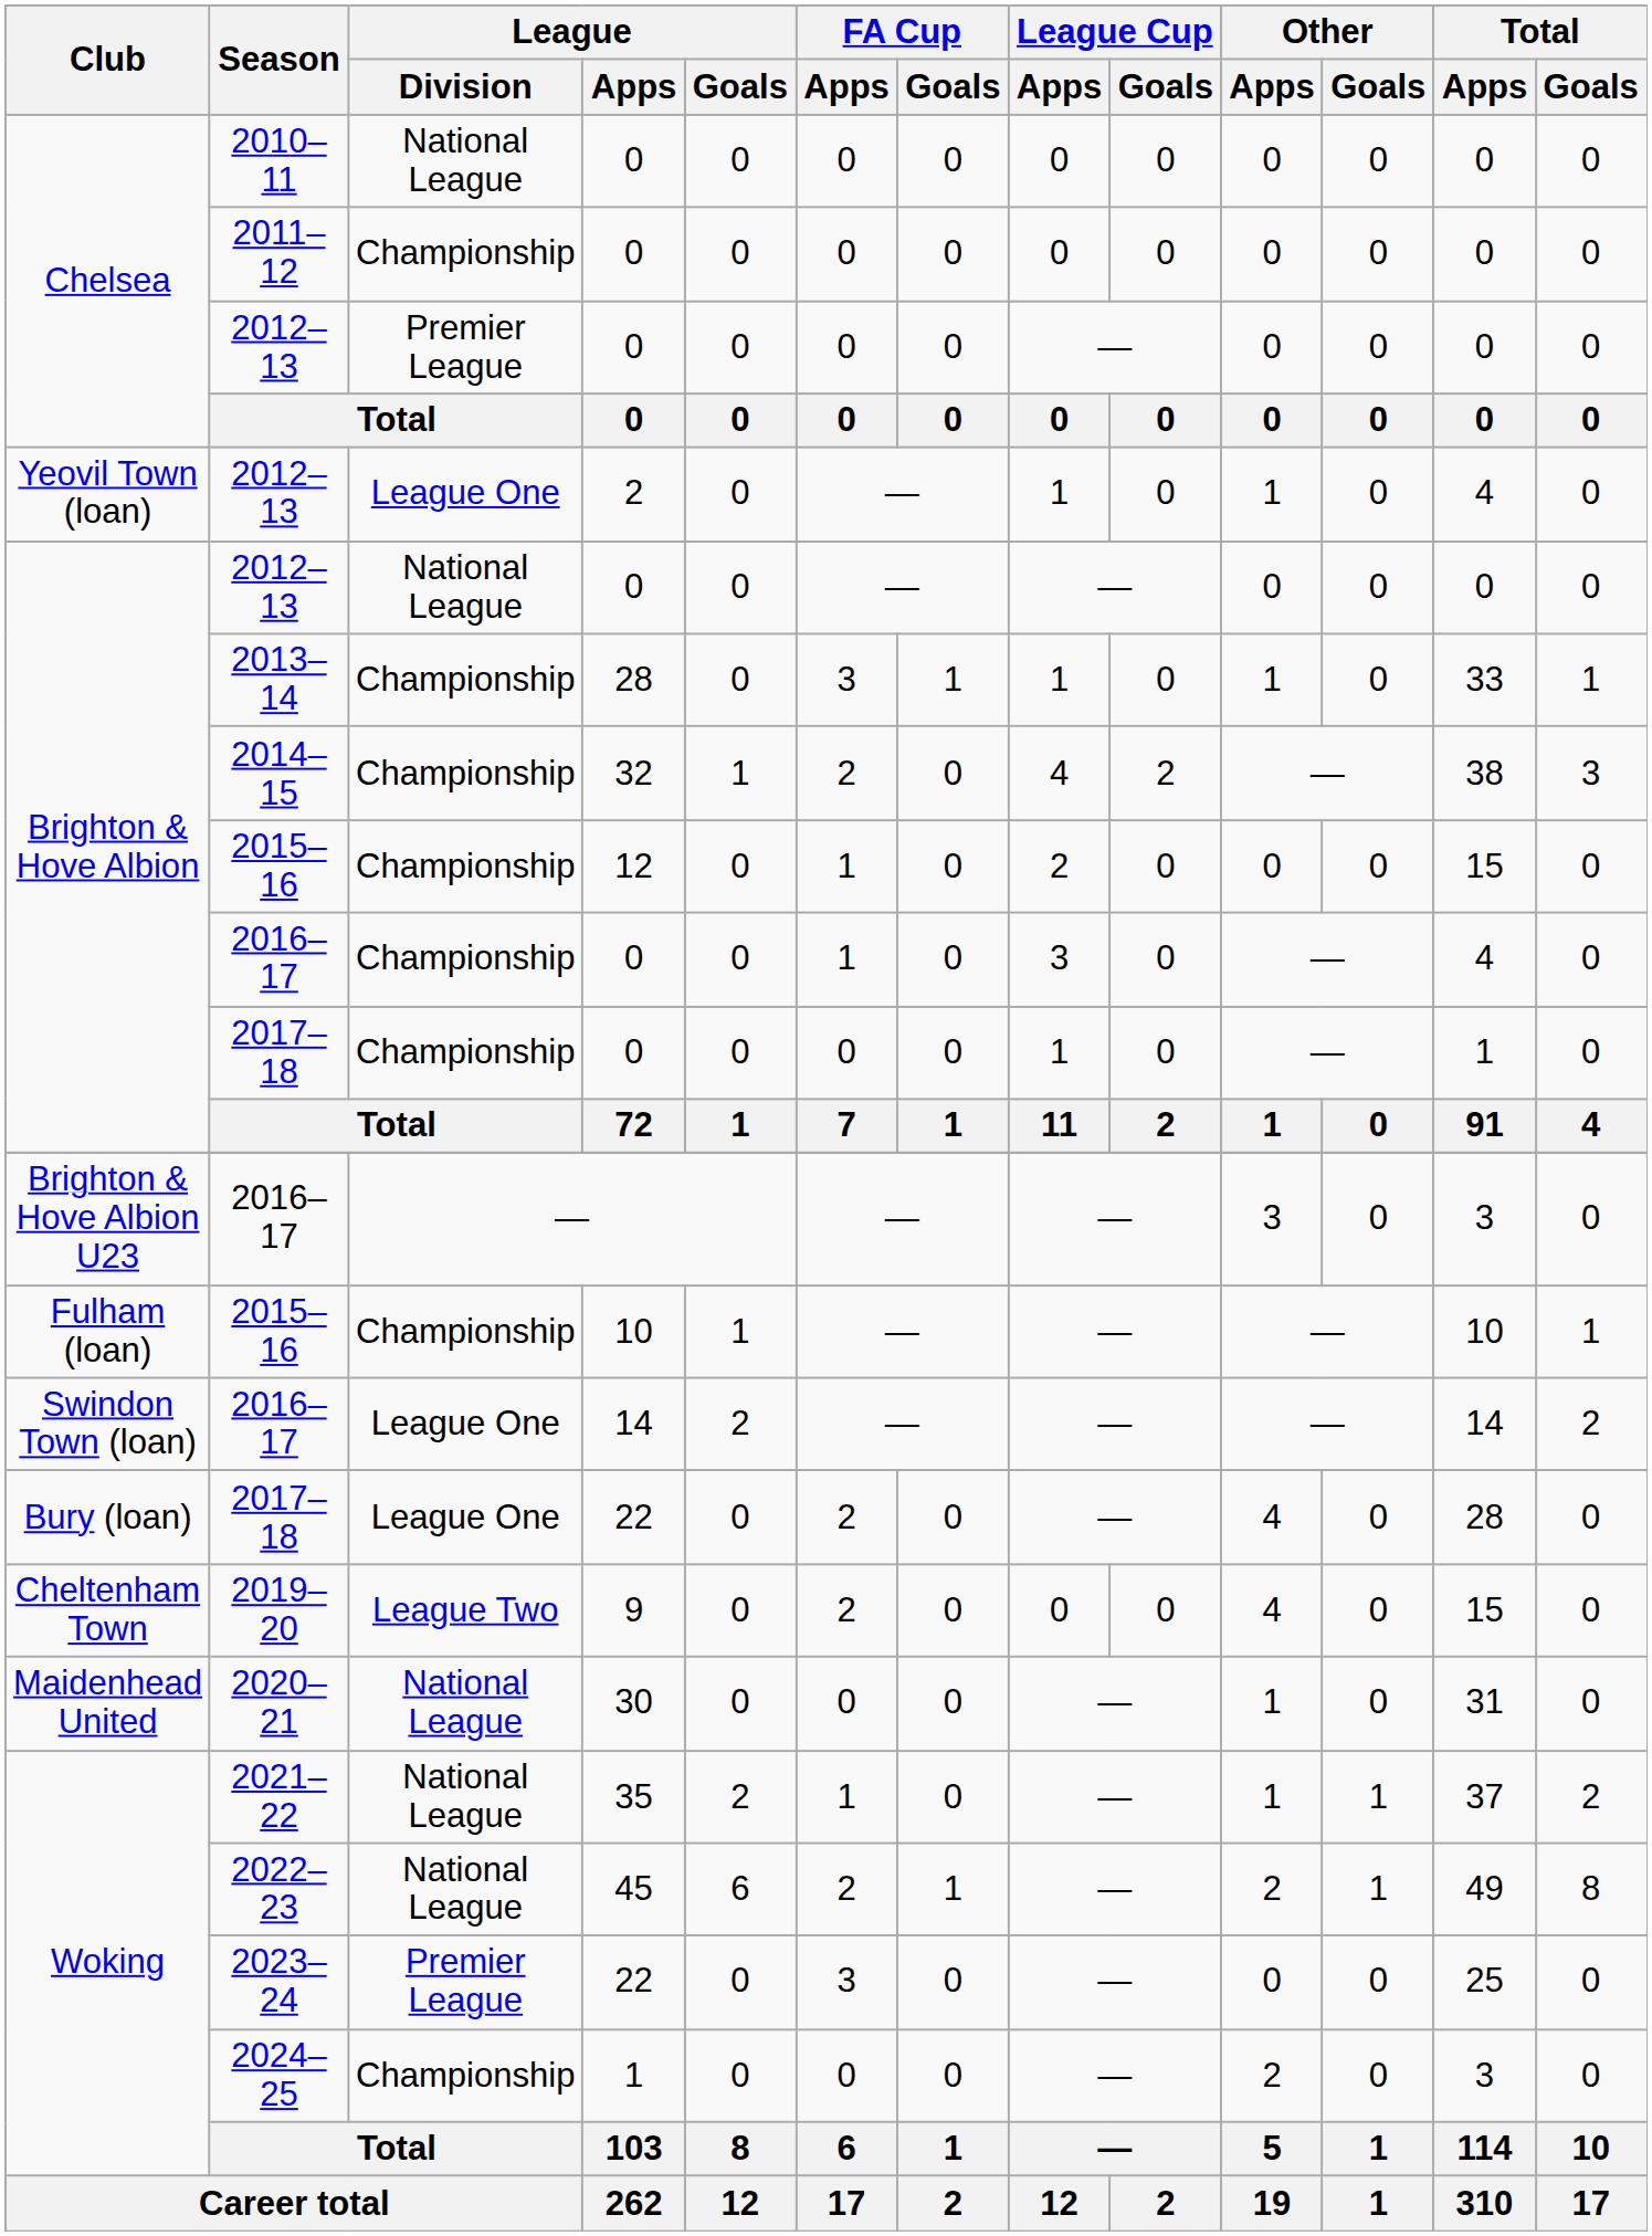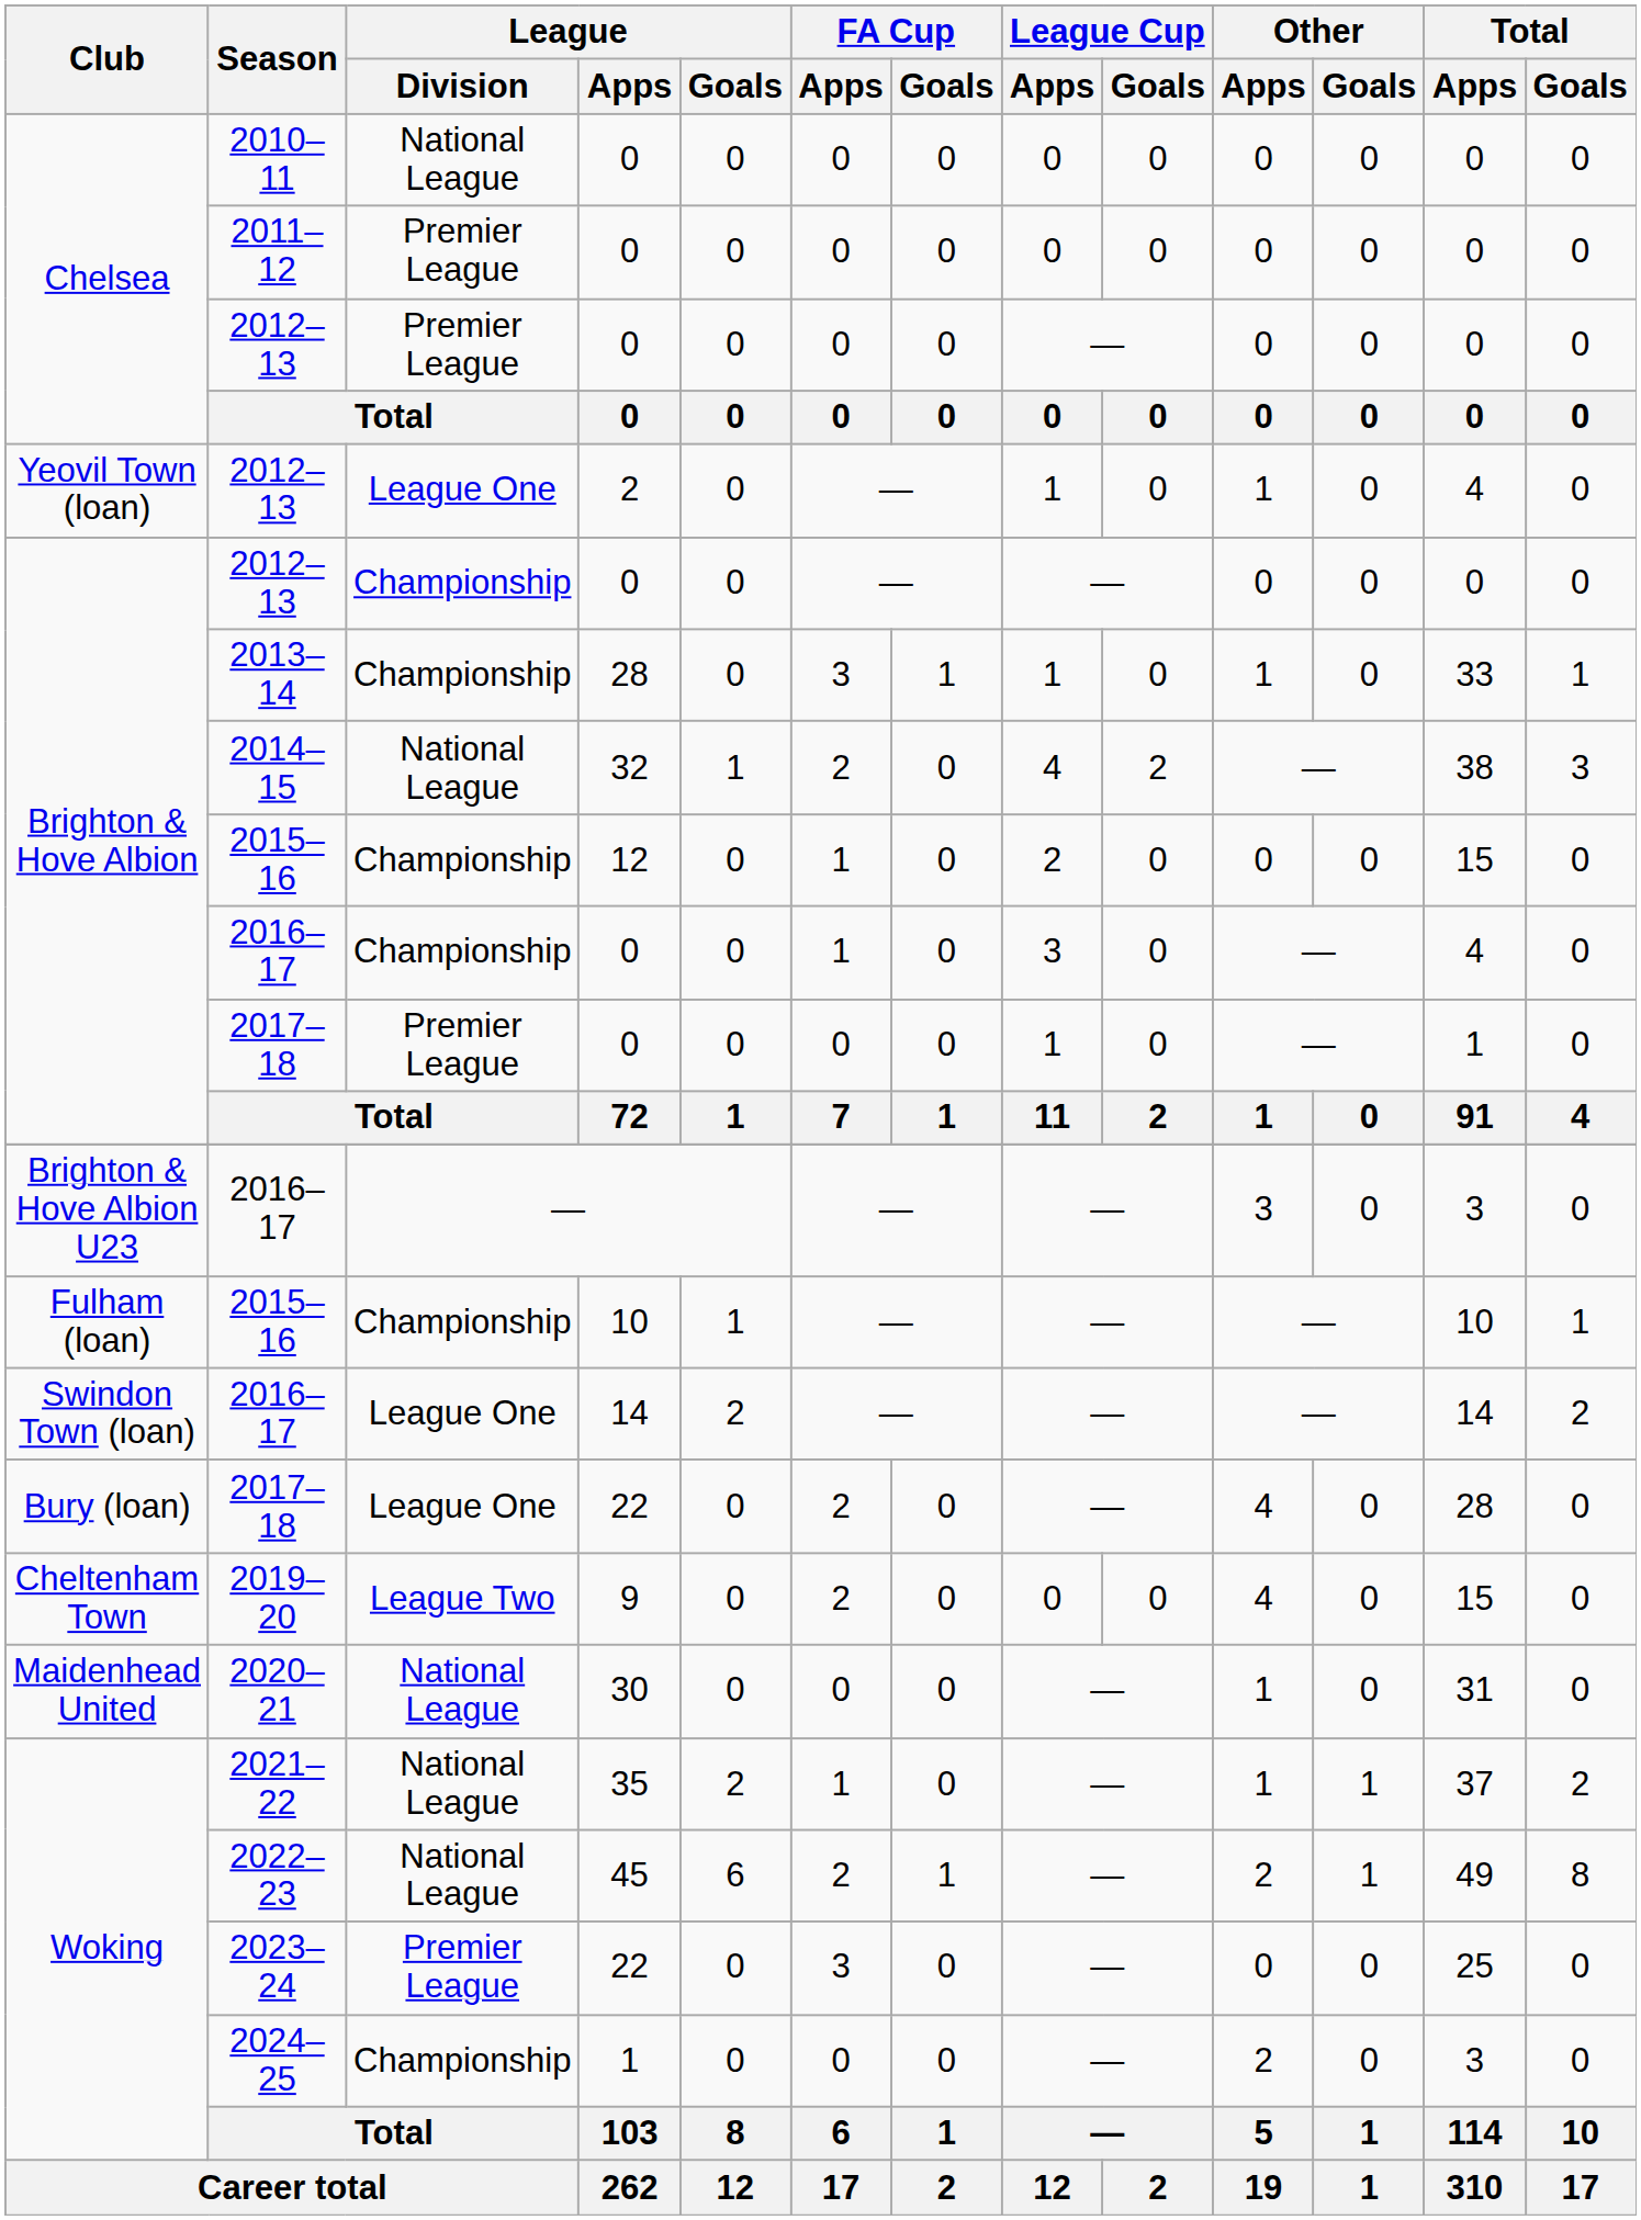 <table class=wikitable style="text-align:center">
 <tr>
 <th rowspan=2>Club</th>
 <th rowspan=2>Season</th>
 <th colspan=3>League</th>
 <th colspan=2><a href='#'>FA Cup</a></th>
 <th colspan=2><a href='#'>League Cup</a></th>
 <th colspan=2>Other</th>
 <th colspan=2>Total</th>
 </tr>
 <tr>
 <th>Division</th>
 <th>Apps</th>
 <th>Goals</th>
 <th>Apps</th>
 <th>Goals</th>
 <th>Apps</th>
 <th>Goals</th>
 <th>Apps</th>
 <th>Goals</th>
 <th>Apps</th>
 <th>Goals</th>
 </tr>
 <tr>
 <td rowspan=4><a href='#'>Chelsea</a></td>
 <td><a href='#'>2010–11</a></td>
 <td>National League</td>
 <td>0</td>
 <td>0</td>
 <td>0</td>
 <td>0</td>
 <td>0</td>
 <td>0</td>
 <td>0</td>
 <td>0</td>
 <td>0</td>
 <td>0</td>
 </tr>
 <tr>
 <td><a href='#'>2011–12</a></td>
-<td>Championship</td>
+<td>Premier League</td>
 <td>0</td>
 <td>0</td>
 <td>0</td>
 <td>0</td>
 <td>0</td>
 <td>0</td>
 <td>0</td>
 <td>0</td>
 <td>0</td>
 <td>0</td>
 </tr>
 <tr>
 <td><a href='#'>2012–13</a></td>
 <td>Premier League</td>
 <td>0</td>
 <td>0</td>
 <td>0</td>
 <td>0</td>
 <td colspan=2>—</td>
 <td>0</td>
 <td>0</td>
 <td>0</td>
 <td>0</td>
 </tr>
 <tr>
 <th colspan=2>Total</th>
 <th>0</th>
 <th>0</th>
 <th>0</th>
 <th>0</th>
 <th>0</th>
 <th>0</th>
 <th>0</th>
 <th>0</th>
 <th>0</th>
 <th>0</th>
 </tr>
 <tr>
 <td><a href='#'>Yeovil Town</a> (loan)</td>
 <td><a href='#'>2012–13</a></td>
 <td><a href='#'>League One</a></td>
 <td>2</td>
 <td>0</td>
 <td colspan=2>—</td>
 <td>1</td>
 <td>0</td>
 <td>1</td>
 <td>0</td>
 <td>4</td>
 <td>0</td>
 </tr>
 <tr>
 <td rowspan=7><a href='#'>Brighton & Hove Albion</a></td>
 <td><a href='#'>2012–13</a></td>
-<td>National League</td>
+<td><a href='#'>Championship</a></td>
 <td>0</td>
 <td>0</td>
 <td colspan=2>—</td>
 <td colspan=2>—</td>
 <td>0</td>
 <td>0</td>
 <td>0</td>
 <td>0</td>
 </tr>
 <tr>
 <td><a href='#'>2013–14</a></td>
 <td>Championship</td>
 <td>28</td>
 <td>0</td>
 <td>3</td>
 <td>1</td>
 <td>1</td>
 <td>0</td>
 <td>1</td>
 <td>0</td>
 <td>33</td>
 <td>1</td>
 </tr>
 <tr>
 <td><a href='#'>2014–15</a></td>
-<td>Championship</td>
+<td>National League</td>
 <td>32</td>
 <td>1</td>
 <td>2</td>
 <td>0</td>
 <td>4</td>
 <td>2</td>
 <td colspan=2>—</td>
 <td>38</td>
 <td>3</td>
 </tr>
 <tr>
 <td><a href='#'>2015–16</a></td>
 <td>Championship</td>
 <td>12</td>
 <td>0</td>
 <td>1</td>
 <td>0</td>
 <td>2</td>
 <td>0</td>
 <td>0</td>
 <td>0</td>
 <td>15</td>
 <td>0</td>
 </tr>
 <tr>
 <td><a href='#'>2016–17</a></td>
 <td>Championship</td>
 <td>0</td>
 <td>0</td>
 <td>1</td>
 <td>0</td>
 <td>3</td>
 <td>0</td>
 <td colspan=2>—</td>
 <td>4</td>
 <td>0</td>
 </tr>
 <tr>
 <td><a href='#'>2017–18</a></td>
-<td>Championship</td>
+<td>Premier League</td>
 <td>0</td>
 <td>0</td>
 <td>0</td>
 <td>0</td>
 <td>1</td>
 <td>0</td>
 <td colspan=2>—</td>
 <td>1</td>
 <td>0</td>
 </tr>
 <tr>
 <th colspan="2">Total</th>
 <th>72</th>
 <th>1</th>
 <th>7</th>
 <th>1</th>
 <th>11</th>
 <th>2</th>
 <th>1</th>
 <th>0</th>
 <th>91</th>
 <th>4</th>
 </tr>
 <tr>
 </tr>
 <tr>
 <td><a href='#'>Brighton & Hove Albion U23</a></td>
 <td>2016–17</td>
 <td colspan=3>—</td>
 <td colspan=2>—</td>
 <td colspan=2>—</td>
 <td>3</td>
 <td>0</td>
 <td>3</td>
 <td>0</td>
 </tr>
 <tr>
 <td><a href='#'>Fulham</a> (loan)</td>
 <td><a href='#'>2015–16</a></td>
 <td>Championship</td>
 <td>10</td>
 <td>1</td>
 <td colspan=2>—</td>
 <td colspan=2>—</td>
 <td colspan=2>—</td>
 <td>10</td>
 <td>1</td>
 </tr>
 <tr>
 <td><a href='#'>Swindon Town</a> (loan)</td>
 <td><a href='#'>2016–17</a></td>
 <td>League One</td>
 <td>14</td>
 <td>2</td>
 <td colspan=2>—</td>
 <td colspan=2>—</td>
 <td colspan=2>—</td>
 <td>14</td>
 <td>2</td>
 </tr>
 <tr>
 <td><a href='#'>Bury</a> (loan)</td>
 <td><a href='#'>2017–18</a></td>
 <td>League One</td>
 <td>22</td>
 <td>0</td>
 <td>2</td>
 <td>0</td>
 <td colspan=2>—</td>
 <td>4</td>
 <td>0</td>
 <td>28</td>
 <td>0</td>
 </tr>
 <tr>
 <td><a href='#'>Cheltenham Town</a></td>
 <td><a href='#'>2019–20</a></td>
 <td><a href='#'>League Two</a></td>
 <td>9</td>
 <td>0</td>
 <td>2</td>
 <td>0</td>
 <td>0</td>
 <td>0</td>
 <td>4</td>
 <td>0</td>
 <td>15</td>
 <td>0</td>
 </tr>
 <tr>
 <td><a href='#'>Maidenhead United</a></td>
 <td><a href='#'>2020–21</a></td>
 <td><a href='#'>National League</a></td>
 <td>30</td>
 <td>0</td>
 <td>0</td>
 <td>0</td>
 <td colspan=2>—</td>
 <td>1</td>
 <td>0</td>
 <td>31</td>
 <td>0</td>
 </tr>
 <tr>
 <td rowspan=5><a href='#'>Woking</a></td>
 <td><a href='#'>2021–22</a></td>
 <td>National League</td>
 <td>35</td>
 <td>2</td>
 <td>1</td>
 <td>0</td>
 <td colspan=2>—</td>
 <td>1</td>
 <td>1</td>
 <td>37</td>
 <td>2</td>
 </tr>
 <tr>
 <td><a href='#'>2022–23</a></td>
 <td>National League</td>
 <td>45</td>
 <td>6</td>
 <td>2</td>
 <td>1</td>
 <td colspan=2>—</td>
 <td>2</td>
 <td>1</td>
 <td>49</td>
 <td>8</td>
 </tr>
 <tr>
 <td><a href='#'>2023–24</a></td>
 <td><a href='#'>Premier League</a></td>
 <td>22</td>
 <td>0</td>
 <td>3</td>
 <td>0</td>
 <td colspan=2>—</td>
 <td>0</td>
 <td>0</td>
 <td>25</td>
 <td>0</td>
 </tr>
 <tr>
 <td><a href='#'>2024–25</a></td>
 <td>Championship</td>
 <td>1</td>
 <td>0</td>
 <td>0</td>
 <td>0</td>
 <td colspan=2>—</td>
 <td>2</td>
 <td>0</td>
 <td>3</td>
 <td>0</td>
 </tr>
 <tr>
 <th colspan="2">Total</th>
 <th>103</th>
 <th>8</th>
 <th>6</th>
 <th>1</th>
 <th colspan=2>—</th>
 <th>5</th>
 <th>1</th>
 <th>114</th>
 <th>10</th>
 </tr>
 <tr>
 <th colspan=3>Career total</th>
 <th>262</th>
 <th>12</th>
 <th>17</th>
 <th>2</th>
 <th>12</th>
 <th>2</th>
 <th>19</th>
 <th>1</th>
 <th>310</th>
 <th>17</th>
 </tr>
 </table>
